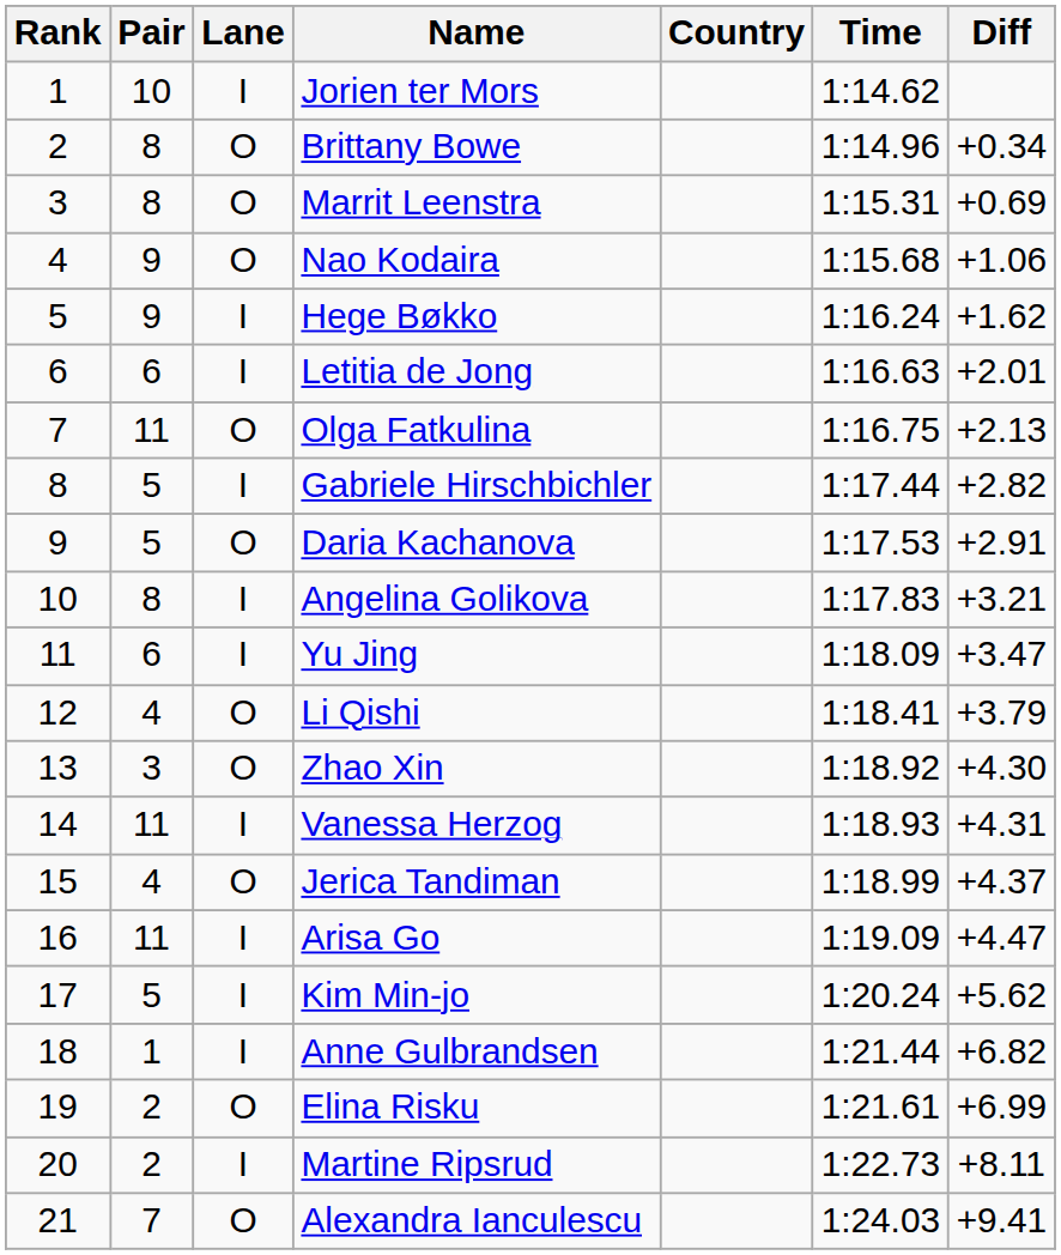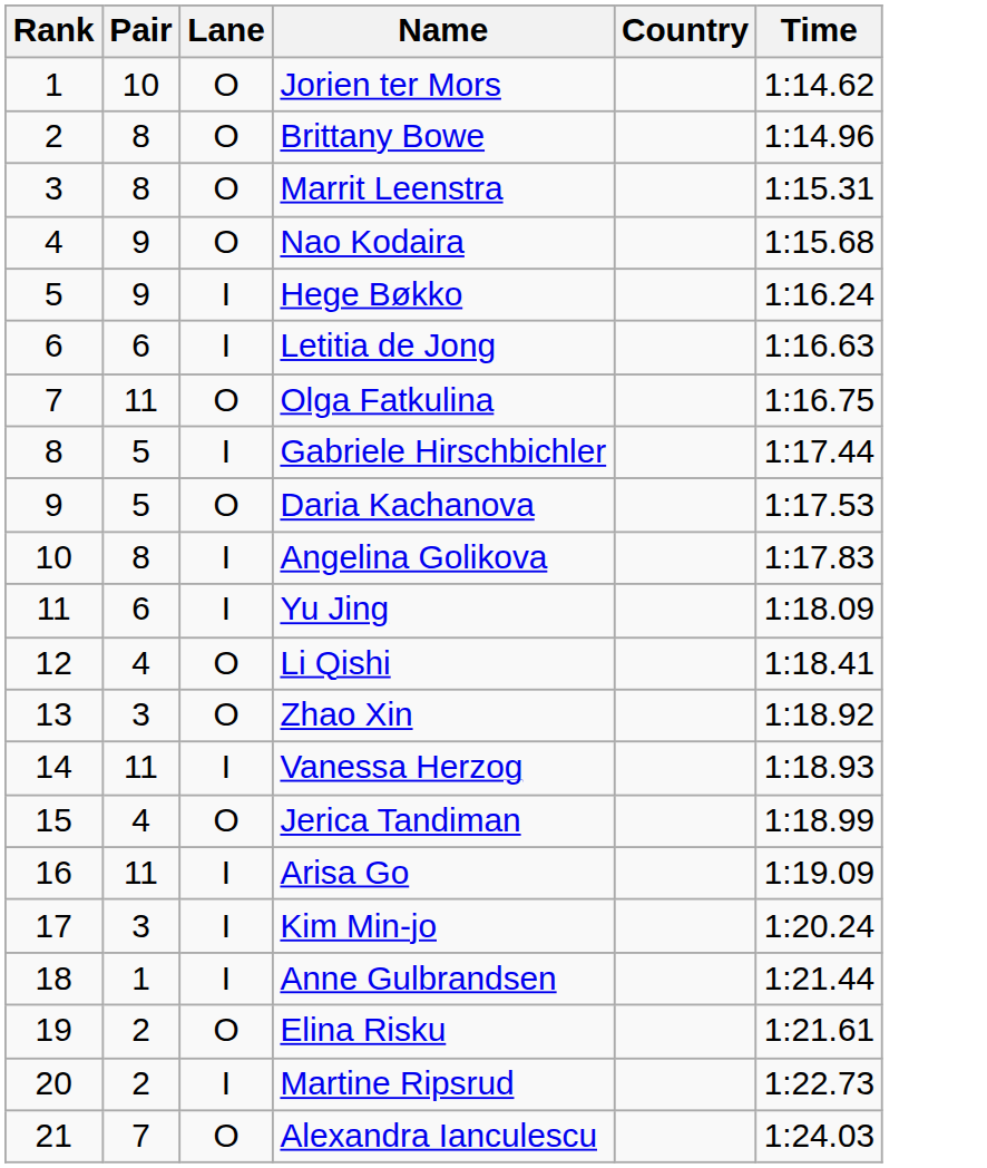 <table class="wikitable sortable" style="text-align:center">
 <tr>
 <th>Rank</th>
 <th>Pair</th>
 <th>Lane</th>
 <th>Name</th>
 <th>Country</th>
 <th>Time</th>
-<th>Diff</th>
 </tr>
 <tr>
 <td>1</td>
 <td>10</td>
-<td>I</td>
+<td>O</td>
 <td align=left><a href='#'>Jorien ter Mors</a></td>
 <td align=left></td>
 <td>1:14.62</td>
-<td></td>
 </tr>
 <tr>
 <td>2</td>
 <td>8</td>
 <td>O</td>
 <td align=left><a href='#'>Brittany Bowe</a></td>
 <td align=left></td>
 <td>1:14.96</td>
-<td>+0.34</td>
 </tr>
 <tr>
 <td>3</td>
 <td>8</td>
 <td>O</td>
 <td align=left><a href='#'>Marrit Leenstra</a></td>
 <td align=left></td>
 <td>1:15.31</td>
-<td>+0.69</td>
 </tr>
 <tr>
 <td>4</td>
 <td>9</td>
 <td>O</td>
 <td align=left><a href='#'>Nao Kodaira</a></td>
 <td align=left></td>
 <td>1:15.68</td>
-<td>+1.06</td>
 </tr>
 <tr>
 <td>5</td>
 <td>9</td>
 <td>I</td>
 <td align=left><a href='#'>Hege Bøkko</a></td>
 <td align=left></td>
 <td>1:16.24</td>
-<td>+1.62</td>
 </tr>
 <tr>
 <td>6</td>
 <td>6</td>
 <td>I</td>
 <td align=left><a href='#'>Letitia de Jong</a></td>
 <td align=left></td>
 <td>1:16.63</td>
-<td>+2.01</td>
 </tr>
 <tr>
 <td>7</td>
 <td>11</td>
 <td>O</td>
 <td align=left><a href='#'>Olga Fatkulina</a></td>
 <td align=left></td>
 <td>1:16.75</td>
-<td>+2.13</td>
 </tr>
 <tr>
 <td>8</td>
 <td>5</td>
 <td>I</td>
 <td align=left><a href='#'>Gabriele Hirschbichler</a></td>
 <td align=left></td>
 <td>1:17.44</td>
-<td>+2.82</td>
 </tr>
 <tr>
 <td>9</td>
 <td>5</td>
 <td>O</td>
 <td align=left><a href='#'>Daria Kachanova</a></td>
 <td align=left></td>
 <td>1:17.53</td>
-<td>+2.91</td>
 </tr>
 <tr>
 <td>10</td>
 <td>8</td>
 <td>I</td>
 <td align=left><a href='#'>Angelina Golikova</a></td>
 <td align=left></td>
 <td>1:17.83</td>
-<td>+3.21</td>
 </tr>
 <tr>
 <td>11</td>
 <td>6</td>
 <td>I</td>
 <td align=left><a href='#'>Yu Jing</a></td>
 <td align=left></td>
 <td>1:18.09</td>
-<td>+3.47</td>
 </tr>
 <tr>
 <td>12</td>
 <td>4</td>
 <td>O</td>
 <td align=left><a href='#'>Li Qishi</a></td>
 <td align=left></td>
 <td>1:18.41</td>
-<td>+3.79</td>
 </tr>
 <tr>
 <td>13</td>
 <td>3</td>
 <td>O</td>
 <td align=left><a href='#'>Zhao Xin</a></td>
 <td align=left></td>
 <td>1:18.92</td>
-<td>+4.30</td>
 </tr>
 <tr>
 <td>14</td>
 <td>11</td>
 <td>I</td>
 <td align=left><a href='#'>Vanessa Herzog</a></td>
 <td align=left></td>
 <td>1:18.93</td>
-<td>+4.31</td>
 </tr>
 <tr>
 <td>15</td>
 <td>4</td>
 <td>O</td>
 <td align=left><a href='#'>Jerica Tandiman</a></td>
 <td align=left></td>
 <td>1:18.99</td>
-<td>+4.37</td>
 </tr>
 <tr>
 <td>16</td>
 <td>11</td>
 <td>I</td>
 <td align=left><a href='#'>Arisa Go</a></td>
 <td align=left></td>
 <td>1:19.09</td>
-<td>+4.47</td>
 </tr>
 <tr>
 <td>17</td>
-<td>5</td>
+<td>3</td>
 <td>I</td>
 <td align=left><a href='#'>Kim Min-jo</a></td>
 <td align=left></td>
 <td>1:20.24</td>
-<td>+5.62</td>
 </tr>
 <tr>
 <td>18</td>
 <td>1</td>
 <td>I</td>
 <td align=left><a href='#'>Anne Gulbrandsen</a></td>
 <td align=left></td>
 <td>1:21.44</td>
-<td>+6.82</td>
 </tr>
 <tr>
 <td>19</td>
 <td>2</td>
 <td>O</td>
 <td align=left><a href='#'>Elina Risku</a></td>
 <td align=left></td>
 <td>1:21.61</td>
-<td>+6.99</td>
 </tr>
 <tr>
 <td>20</td>
 <td>2</td>
 <td>I</td>
 <td align=left><a href='#'>Martine Ripsrud</a></td>
 <td align=left></td>
 <td>1:22.73</td>
-<td>+8.11</td>
 </tr>
 <tr>
 <td>21</td>
 <td>7</td>
 <td>O</td>
 <td align=left><a href='#'>Alexandra Ianculescu</a></td>
 <td align=left></td>
 <td>1:24.03</td>
-<td>+9.41</td>
 </tr>
 </table>
